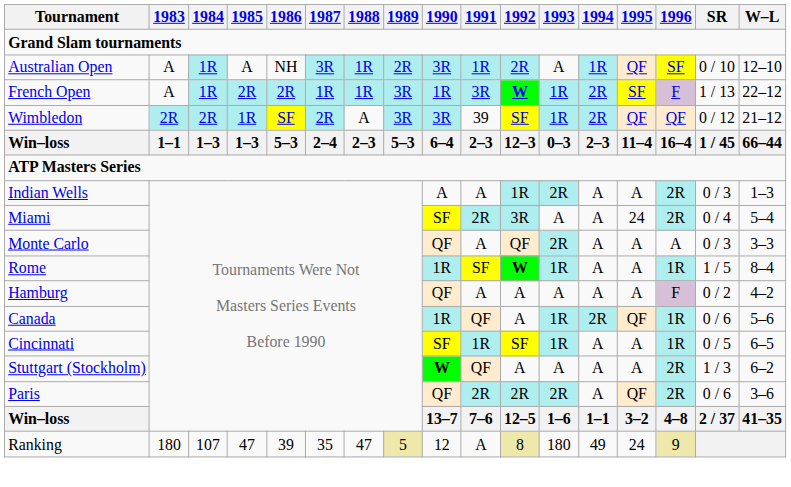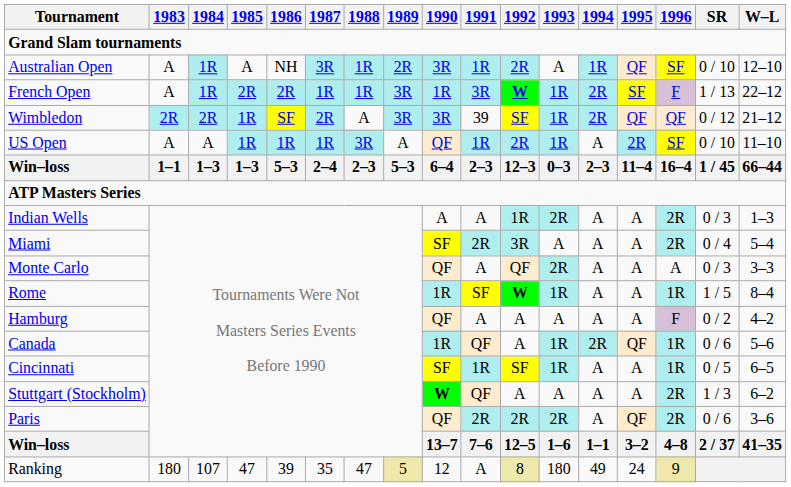 <table class=wikitable style=text-align:center>
 <tr>
 <th>Tournament</th>
 <th><a href='#'>1983</a></th>
 <th><a href='#'>1984</a></th>
 <th><a href='#'>1985</a></th>
 <th><a href='#'>1986</a></th>
 <th><a href='#'>1987</a></th>
 <th><a href='#'>1988</a></th>
 <th><a href='#'>1989</a></th>
 <th><a href='#'>1990</a></th>
 <th><a href='#'>1991</a></th>
 <th><a href='#'>1992</a></th>
 <th><a href='#'>1993</a></th>
 <th><a href='#'>1994</a></th>
 <th><a href='#'>1995</a></th>
 <th><a href='#'>1996</a></th>
 <th>SR</th>
 <th>W–L</th>
 </tr>
 <tr>
 <td colspan=17 align=left><strong>Grand Slam tournaments</strong></td>
 </tr>
 <tr>
 <td align=left><a href='#'>Australian Open</a></td>
 <td>A</td>
 <td bgcolor=afeeee><a href='#'>1R</a></td>
 <td>A</td>
 <td>NH</td>
 <td bgcolor=afeeee><a href='#'>3R</a></td>
 <td bgcolor=afeeee><a href='#'>1R</a></td>
 <td bgcolor=afeeee><a href='#'>2R</a></td>
 <td bgcolor=afeeee><a href='#'>3R</a></td>
 <td bgcolor=afeeee><a href='#'>1R</a></td>
 <td bgcolor=afeeee><a href='#'>2R</a></td>
 <td>A</td>
 <td bgcolor=afeeee><a href='#'>1R</a></td>
 <td bgcolor=ffebcd><a href='#'>QF</a></td>
 <td bgcolor=yellow><a href='#'>SF</a></td>
 <td>0 / 10</td>
 <td>12–10</td>
 </tr>
 <tr>
 <td align=left><a href='#'>French Open</a></td>
 <td>A</td>
 <td bgcolor=afeeee><a href='#'>1R</a></td>
 <td bgcolor=afeeee><a href='#'>2R</a></td>
 <td bgcolor=afeeee><a href='#'>2R</a></td>
 <td bgcolor=afeeee><a href='#'>1R</a></td>
 <td bgcolor=afeeee><a href='#'>1R</a></td>
 <td bgcolor=afeeee><a href='#'>3R</a></td>
 <td bgcolor=afeeee><a href='#'>1R</a></td>
 <td bgcolor=afeeee><a href='#'>3R</a></td>
 <td bgcolor=lime><a href='#'><strong>W</strong></a></td>
 <td bgcolor=afeeee><a href='#'>1R</a></td>
 <td bgcolor=afeeee><a href='#'>2R</a></td>
 <td bgcolor=yellow><a href='#'>SF</a></td>
 <td bgcolor=D8BFD8><a href='#'>F</a></td>
 <td>1 / 13</td>
 <td>22–12</td>
 </tr>
 <tr>
 <td align=left><a href='#'>Wimbledon</a></td>
 <td bgcolor=afeeee><a href='#'>2R</a></td>
 <td bgcolor=afeeee><a href='#'>2R</a></td>
 <td bgcolor=afeeee><a href='#'>1R</a></td>
 <td bgcolor=yellow><a href='#'>SF</a></td>
 <td bgcolor=afeeee><a href='#'>2R</a></td>
 <td>A</td>
 <td bgcolor=afeeee><a href='#'>3R</a></td>
 <td bgcolor=afeeee><a href='#'>3R</a></td>
 <td>39</td>
 <td bgcolor=yellow><a href='#'>SF</a></td>
 <td bgcolor=afeeee><a href='#'>1R</a></td>
 <td bgcolor=afeeee><a href='#'>2R</a></td>
 <td bgcolor=ffebcd><a href='#'>QF</a></td>
 <td bgcolor=ffebcd><a href='#'>QF</a></td>
 <td>0 / 12</td>
 <td>21–12</td>
 </tr>
 <tr>
+<td align=left><a href='#'>US Open</a></td>
+<td>A</td>
+<td>A</td>
+<td bgcolor=afeeee><a href='#'>1R</a></td>
+<td bgcolor=afeeee><a href='#'>1R</a></td>
+<td bgcolor=afeeee><a href='#'>1R</a></td>
+<td bgcolor=afeeee><a href='#'>3R</a></td>
+<td>A</td>
+<td bgcolor=ffebcd><a href='#'>QF</a></td>
+<td bgcolor=afeeee><a href='#'>1R</a></td>
+<td bgcolor=afeeee><a href='#'>2R</a></td>
+<td bgcolor=afeeee><a href='#'>1R</a></td>
+<td>A</td>
+<td bgcolor=afeeee><a href='#'>2R</a></td>
+<td bgcolor=yellow><a href='#'>SF</a></td>
+<td>0 / 10</td>
+<td>11–10</td>
+</tr>
+<tr>
 <th style=text-align:left>Win–loss</th>
 <th>1–1</th>
 <th>1–3</th>
 <th>1–3</th>
 <th>5–3</th>
 <th>2–4</th>
 <th>2–3</th>
 <th>5–3</th>
 <th>6–4</th>
 <th>2–3</th>
 <th>12–3</th>
 <th>0–3</th>
 <th>2–3</th>
 <th>11–4</th>
 <th>16–4</th>
 <th>1 / 45</th>
 <th>66–44</th>
 </tr>
 <tr>
 <td colspan=17 align=left><strong>ATP Masters Series</strong></td>
 </tr>
 <tr>
 <td align=left><a href='#'>Indian Wells</a></td>
 <td colspan=7 rowspan=10 style=color:#767676>Tournaments Were Not<br><br>Masters Series Events<br><br>Before 1990</td>
 <td>A</td>
 <td>A</td>
 <td bgcolor=afeeee>1R</td>
 <td bgcolor=afeeee>2R</td>
 <td>A</td>
 <td>A</td>
 <td bgcolor=afeeee>2R</td>
 <td>0 / 3</td>
 <td>1–3</td>
 </tr>
 <tr>
 <td align=left><a href='#'>Miami</a></td>
 <td bgcolor=yellow>SF</td>
 <td bgcolor=afeeee>2R</td>
 <td bgcolor=afeeee>3R</td>
 <td>A</td>
 <td>A</td>
-<td>24</td>
+<td>A</td>
 <td bgcolor=afeeee>2R</td>
 <td>0 / 4</td>
 <td>5–4</td>
 </tr>
 <tr>
 <td align=left><a href='#'>Monte Carlo</a></td>
 <td bgcolor=ffebcd>QF</td>
 <td>A</td>
 <td bgcolor=ffebcd>QF</td>
 <td bgcolor=afeeee>2R</td>
 <td>A</td>
 <td>A</td>
 <td>A</td>
 <td>0 / 3</td>
 <td>3–3</td>
 </tr>
 <tr>
 <td align=left><a href='#'>Rome</a></td>
 <td bgcolor=afeeee>1R</td>
 <td bgcolor=yellow>SF</td>
 <td bgcolor=lime><strong>W</strong></td>
 <td bgcolor=afeeee>1R</td>
 <td>A</td>
 <td>A</td>
 <td bgcolor=afeeee>1R</td>
 <td>1 / 5</td>
 <td>8–4</td>
 </tr>
 <tr>
 <td align=left><a href='#'>Hamburg</a></td>
 <td bgcolor=ffebcd>QF</td>
 <td>A</td>
 <td>A</td>
 <td>A</td>
 <td>A</td>
 <td>A</td>
 <td bgcolor=D8BFD8>F</td>
 <td>0 / 2</td>
 <td>4–2</td>
 </tr>
 <tr>
 <td align=left><a href='#'>Canada</a></td>
 <td bgcolor=afeeee>1R</td>
 <td bgcolor=ffebcd>QF</td>
 <td>A</td>
 <td bgcolor=afeeee>1R</td>
 <td bgcolor=afeeee>2R</td>
 <td bgcolor=ffebcd>QF</td>
 <td bgcolor=afeeee>1R</td>
 <td>0 / 6</td>
 <td>5–6</td>
 </tr>
 <tr>
 <td align=left><a href='#'>Cincinnati</a></td>
 <td bgcolor=yellow>SF</td>
 <td bgcolor=afeeee>1R</td>
 <td bgcolor=yellow>SF</td>
 <td bgcolor=afeeee>1R</td>
 <td>A</td>
 <td>A</td>
 <td bgcolor=afeeee>1R</td>
 <td>0 / 5</td>
 <td>6–5</td>
 </tr>
 <tr>
 <td align=left><a href='#'>Stuttgart (Stockholm)</a></td>
 <td bgcolor=lime><strong>W</strong></td>
 <td bgcolor=ffebcd>QF</td>
 <td>A</td>
 <td>A</td>
 <td>A</td>
 <td>A</td>
 <td bgcolor=afeeee>2R</td>
 <td>1 / 3</td>
 <td>6–2</td>
 </tr>
 <tr>
 <td align=left><a href='#'>Paris</a></td>
 <td bgcolor=ffebcd>QF</td>
 <td bgcolor=afeeee>2R</td>
 <td bgcolor=afeeee>2R</td>
 <td bgcolor=afeeee>2R</td>
 <td>A</td>
 <td bgcolor=ffebcd>QF</td>
 <td bgcolor=afeeee>2R</td>
 <td>0 / 6</td>
 <td>3–6</td>
 </tr>
 <tr>
 <th style=text-align:left>Win–loss</th>
 <th>13–7</th>
 <th>7–6</th>
 <th>12–5</th>
 <th>1–6</th>
 <th>1–1</th>
 <th>3–2</th>
 <th>4–8</th>
 <th>2 / 37</th>
 <th>41–35</th>
 </tr>
 <tr>
 <td align=left>Ranking</td>
 <td>180</td>
 <td>107</td>
 <td>47</td>
 <td>39</td>
 <td>35</td>
 <td>47</td>
 <td bgcolor=EEE8AA>5</td>
 <td>12</td>
 <td>A</td>
 <td bgcolor=EEE8AA>8</td>
 <td>180</td>
 <td>49</td>
 <td>24</td>
 <td bgcolor=EEE8AA>9</td>
 <th colspan=2></th>
 </tr>
 </table>
